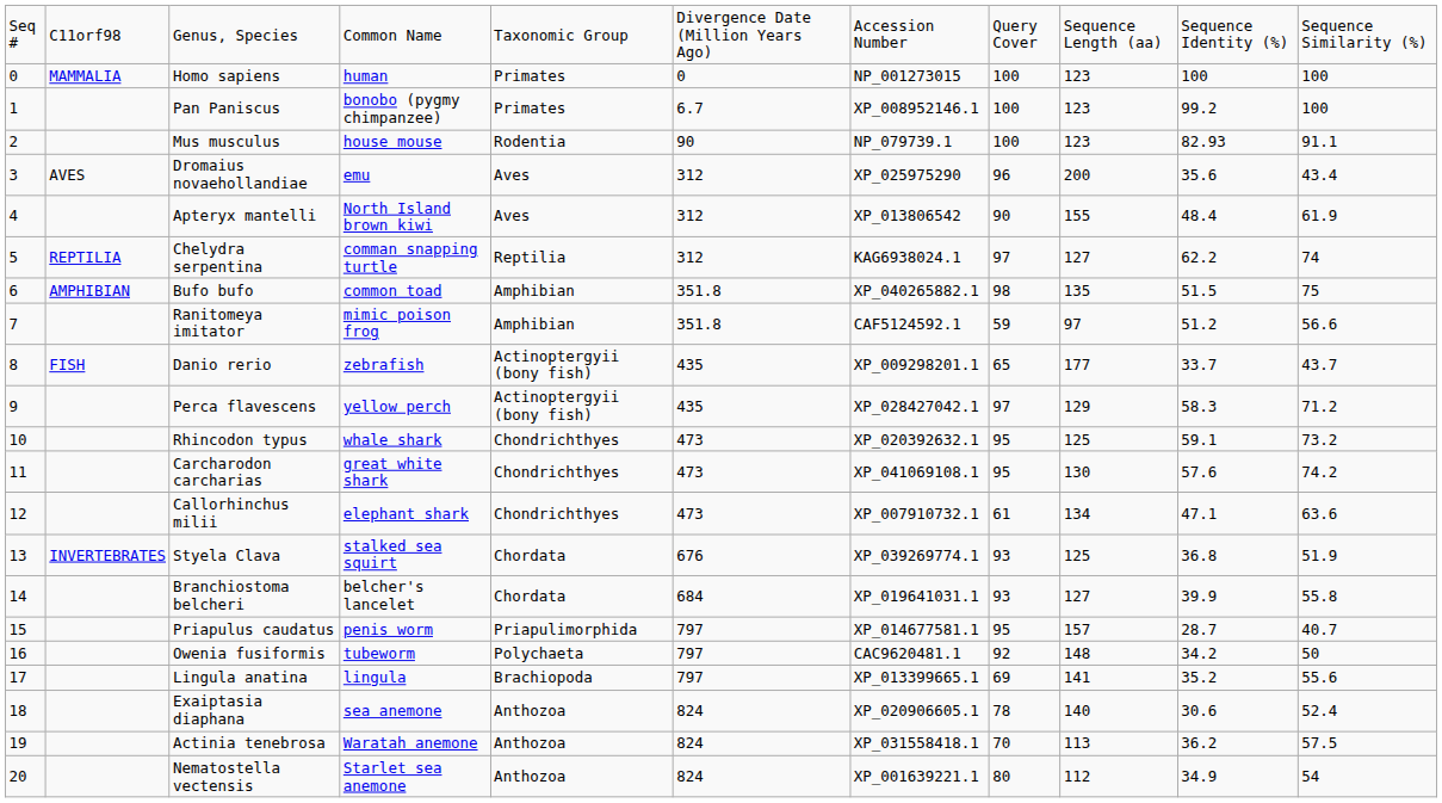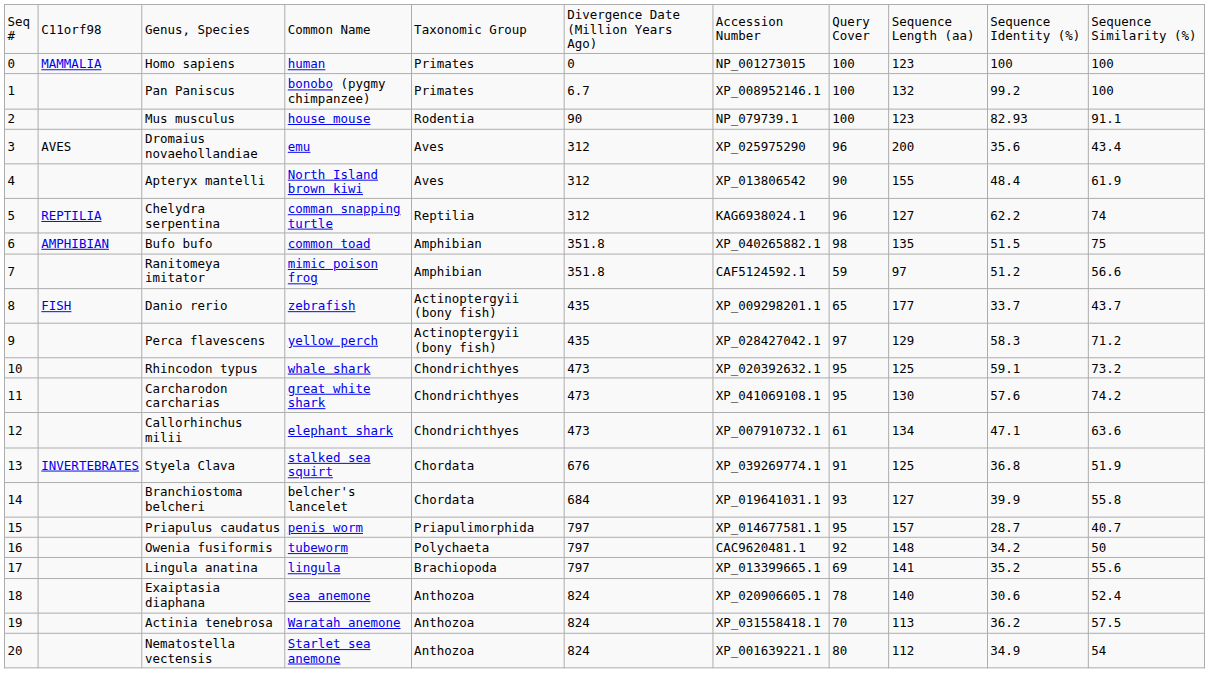 <table class="wikitable">
 <tr>
 <td>Seq #</td>
 <td>C11orf98</td>
 <td>Genus, Species</td>
 <td>Common Name</td>
 <td>Taxonomic Group</td>
 <td>Divergence Date (Million Years Ago)</td>
 <td>Accession Number</td>
 <td>Query Cover</td>
 <td>Sequence Length (aa)</td>
 <td>Sequence Identity (%)</td>
 <td>Sequence Similarity (%)</td>
 </tr>
 <tr>
 <td>0</td>
 <td><a href='#'>MAMMALIA</a></td>
 <td>Homo sapiens</td>
 <td><a href='#'>human</a></td>
 <td>Primates</td>
 <td>0</td>
 <td>NP_001273015</td>
 <td>100</td>
 <td>123</td>
 <td>100</td>
 <td>100</td>
 </tr>
 <tr>
 <td>1</td>
 <td></td>
 <td>Pan Paniscus</td>
 <td><a href='#'>bonobo</a> (pygmy chimpanzee)</td>
 <td>Primates</td>
 <td>6.7</td>
 <td>XP_008952146.1</td>
 <td>100</td>
-<td>123</td>
+<td>132</td>
 <td>99.2</td>
 <td>100</td>
 </tr>
 <tr>
 <td>2</td>
 <td></td>
 <td>Mus musculus</td>
 <td><a href='#'>house mouse</a></td>
 <td>Rodentia</td>
 <td>90</td>
 <td>NP_079739.1</td>
 <td>100</td>
 <td>123</td>
 <td>82.93</td>
 <td>91.1</td>
 </tr>
 <tr>
 <td>3</td>
 <td>AVES</td>
 <td>Dromaius novaehollandiae</td>
 <td><a href='#'>emu</a></td>
 <td>Aves</td>
 <td>312</td>
 <td>XP_025975290</td>
 <td>96</td>
 <td>200</td>
 <td>35.6</td>
 <td>43.4</td>
 </tr>
 <tr>
 <td>4</td>
 <td></td>
 <td>Apteryx mantelli</td>
 <td><a href='#'>North Island brown kiwi</a></td>
 <td>Aves</td>
 <td>312</td>
 <td>XP_013806542</td>
 <td>90</td>
 <td>155</td>
 <td>48.4</td>
 <td>61.9</td>
 </tr>
 <tr>
 <td>5</td>
 <td><a href='#'>REPTILIA</a></td>
 <td>Chelydra serpentina</td>
 <td><a href='#'>comman snapping turtle</a></td>
 <td>Reptilia</td>
 <td>312</td>
 <td>KAG6938024.1</td>
-<td>97</td>
+<td>96</td>
 <td>127</td>
 <td>62.2</td>
 <td>74</td>
 </tr>
 <tr>
 <td>6</td>
 <td><a href='#'>AMPHIBIAN</a></td>
 <td>Bufo bufo</td>
 <td><a href='#'>common toad</a></td>
 <td>Amphibian</td>
 <td>351.8</td>
 <td>XP_040265882.1</td>
 <td>98</td>
 <td>135</td>
 <td>51.5</td>
 <td>75</td>
 </tr>
 <tr>
 <td>7</td>
 <td></td>
 <td>Ranitomeya imitator</td>
 <td><a href='#'>mimic poison frog</a></td>
 <td>Amphibian</td>
 <td>351.8</td>
 <td>CAF5124592.1</td>
 <td>59</td>
 <td>97</td>
 <td>51.2</td>
 <td>56.6</td>
 </tr>
 <tr>
 <td>8</td>
 <td><a href='#'>FISH</a></td>
 <td>Danio rerio</td>
 <td><a href='#'>zebrafish</a></td>
 <td>Actinoptergyii (bony fish)</td>
 <td>435</td>
 <td>XP_009298201.1</td>
 <td>65</td>
 <td>177</td>
 <td>33.7</td>
 <td>43.7</td>
 </tr>
 <tr>
 <td>9</td>
 <td></td>
 <td>Perca flavescens</td>
 <td><a href='#'>yellow perch</a></td>
 <td>Actinoptergyii (bony fish)</td>
 <td>435</td>
 <td>XP_028427042.1</td>
 <td>97</td>
 <td>129</td>
 <td>58.3</td>
 <td>71.2</td>
 </tr>
 <tr>
 <td>10</td>
 <td></td>
 <td>Rhincodon typus</td>
 <td><a href='#'>whale shark</a></td>
 <td>Chondrichthyes</td>
 <td>473</td>
 <td>XP_020392632.1</td>
 <td>95</td>
 <td>125</td>
 <td>59.1</td>
 <td>73.2</td>
 </tr>
 <tr>
 <td>11</td>
 <td></td>
 <td>Carcharodon carcharias</td>
 <td><a href='#'>great white shark</a></td>
 <td>Chondrichthyes</td>
 <td>473</td>
 <td>XP_041069108.1</td>
 <td>95</td>
 <td>130</td>
 <td>57.6</td>
 <td>74.2</td>
 </tr>
 <tr>
 <td>12</td>
 <td></td>
 <td>Callorhinchus milii</td>
 <td><a href='#'>elephant shark</a></td>
 <td>Chondrichthyes</td>
 <td>473</td>
 <td>XP_007910732.1</td>
 <td>61</td>
 <td>134</td>
 <td>47.1</td>
 <td>63.6</td>
 </tr>
 <tr>
 <td>13</td>
 <td><a href='#'>INVERTEBRATES</a></td>
 <td>Styela Clava</td>
 <td><a href='#'>stalked sea squirt</a></td>
 <td>Chordata</td>
 <td>676</td>
 <td>XP_039269774.1</td>
-<td>93</td>
+<td>91</td>
 <td>125</td>
 <td>36.8</td>
 <td>51.9</td>
 </tr>
 <tr>
 <td>14</td>
 <td></td>
 <td>Branchiostoma belcheri</td>
 <td>belcher's lancelet</td>
 <td>Chordata</td>
 <td>684</td>
 <td>XP_019641031.1</td>
 <td>93</td>
 <td>127</td>
 <td>39.9</td>
 <td>55.8</td>
 </tr>
 <tr>
 <td>15</td>
 <td></td>
 <td>Priapulus caudatus</td>
 <td><a href='#'>penis worm</a></td>
 <td>Priapulimorphida</td>
 <td>797</td>
 <td>XP_014677581.1</td>
 <td>95</td>
 <td>157</td>
 <td>28.7</td>
 <td>40.7</td>
 </tr>
 <tr>
 <td>16</td>
 <td></td>
 <td>Owenia fusiformis</td>
 <td><a href='#'>tubeworm</a></td>
 <td>Polychaeta</td>
 <td>797</td>
 <td>CAC9620481.1</td>
 <td>92</td>
 <td>148</td>
 <td>34.2</td>
 <td>50</td>
 </tr>
 <tr>
 <td>17</td>
 <td></td>
 <td>Lingula anatina</td>
 <td><a href='#'>lingula</a></td>
 <td>Brachiopoda</td>
 <td>797</td>
 <td>XP_013399665.1</td>
 <td>69</td>
 <td>141</td>
 <td>35.2</td>
 <td>55.6</td>
 </tr>
 <tr>
 <td>18</td>
 <td></td>
 <td>Exaiptasia diaphana</td>
 <td><a href='#'>sea anemone</a></td>
 <td>Anthozoa</td>
 <td>824</td>
 <td>XP_020906605.1</td>
 <td>78</td>
 <td>140</td>
 <td>30.6</td>
 <td>52.4</td>
 </tr>
 <tr>
 <td>19</td>
 <td></td>
 <td>Actinia tenebrosa</td>
 <td><a href='#'>Waratah anemone</a></td>
 <td>Anthozoa</td>
 <td>824</td>
 <td>XP_031558418.1</td>
 <td>70</td>
 <td>113</td>
 <td>36.2</td>
 <td>57.5</td>
 </tr>
 <tr>
 <td>20</td>
 <td></td>
 <td>Nematostella vectensis</td>
 <td><a href='#'>Starlet sea anemone</a></td>
 <td>Anthozoa</td>
 <td>824</td>
 <td>XP_001639221.1</td>
 <td>80</td>
 <td>112</td>
 <td>34.9</td>
 <td>54</td>
 </tr>
 </table>
